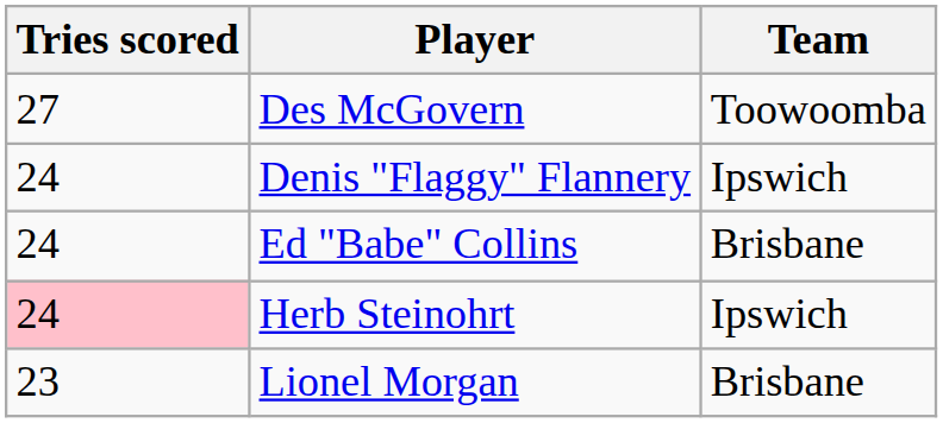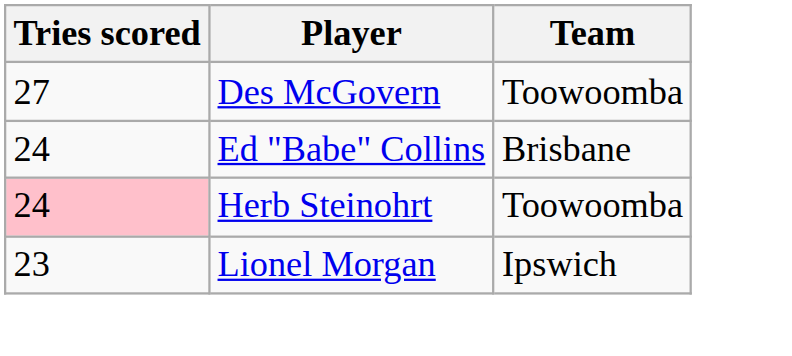 <table class="wikitable">
 <tr>
 <th>Tries scored</th>
 <th>Player</th>
 <th>Team</th>
 </tr>
 <tr>
 <td>27</td>
 <td><a href='#'>Des McGovern</a></td>
 <td>Toowoomba</td>
 </tr>
 <tr>
 <td>24</td>
-<td><a href='#'>Denis "Flaggy" Flannery</a></td>
-<td>Ipswich</td>
-</tr>
-<tr>
-<td>24</td>
 <td><a href='#'>Ed "Babe" Collins</a></td>
 <td>Brisbane</td>
 </tr>
 <tr>
 <td style="background: pink;">24</td>
 <td><a href='#'>Herb Steinohrt</a></td>
-<td>Ipswich</td>
+<td>Toowoomba</td>
 </tr>
 <tr>
 <td>23</td>
 <td><a href='#'>Lionel Morgan</a></td>
-<td>Brisbane</td>
+<td>Ipswich</td>
 </tr>
 </table>
